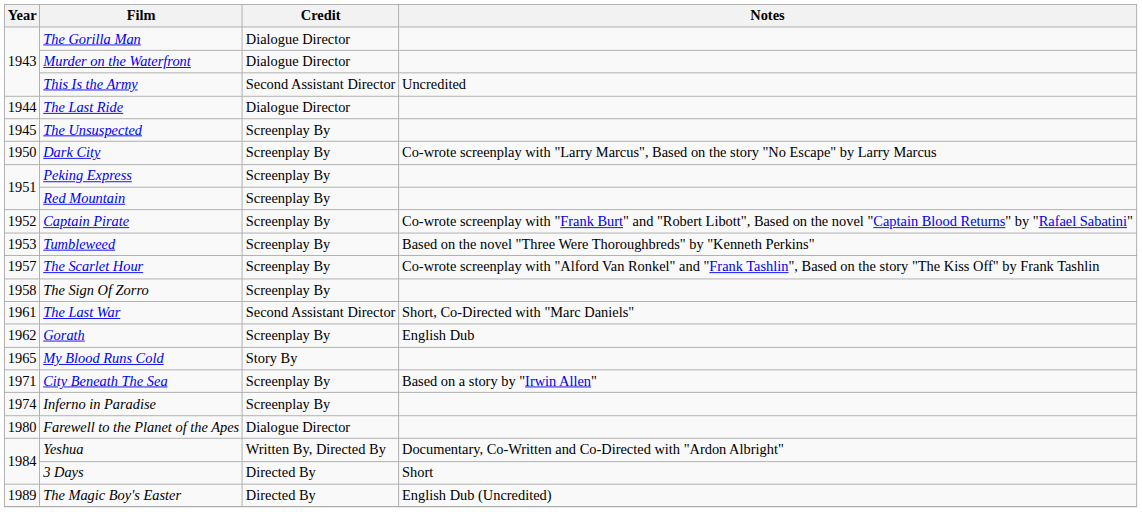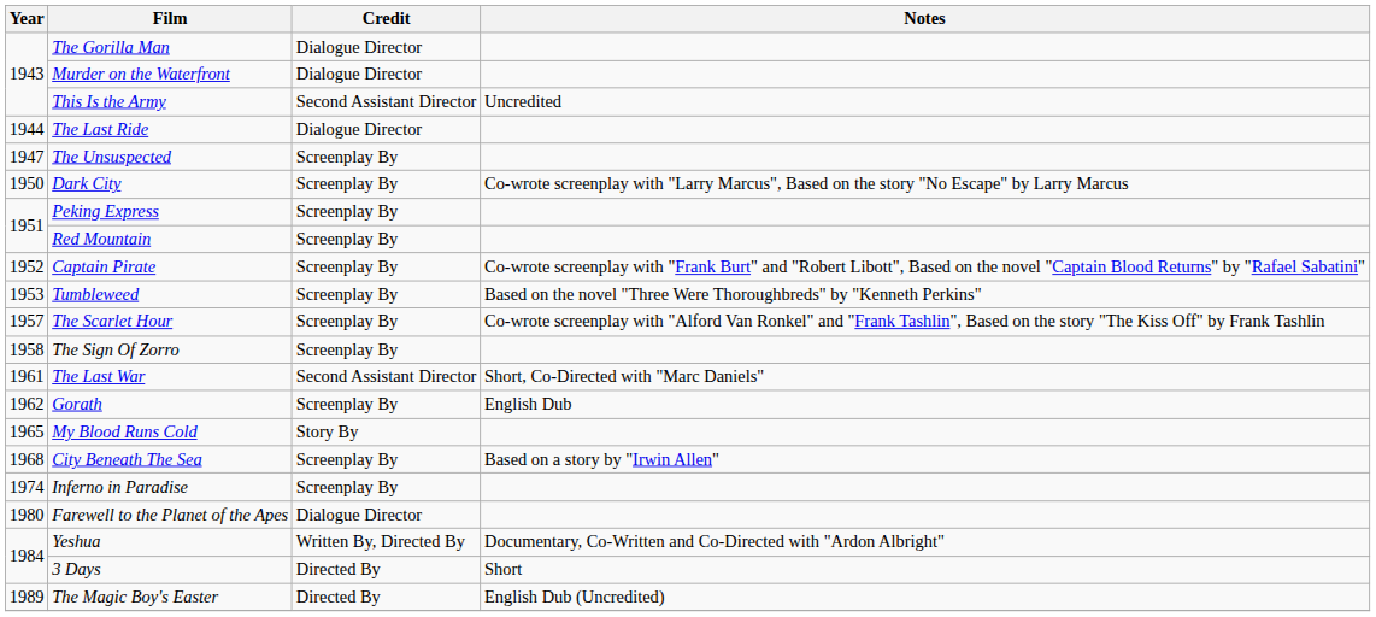 <table class="wikitable">
 <tr>
 <th>Year</th>
 <th>Film</th>
 <th>Credit</th>
 <th>Notes</th>
 </tr>
 <tr>
 <td rowspan="3">1943</td>
 <td><em><a href='#'>The Gorilla Man</a></em></td>
 <td>Dialogue Director</td>
 <td></td>
 </tr>
 <tr>
 <td><em><a href='#'>Murder on the Waterfront</a></em></td>
 <td>Dialogue Director</td>
 <td></td>
 </tr>
 <tr>
 <td><em><a href='#'>This Is the Army</a></em></td>
 <td>Second Assistant Director</td>
 <td>Uncredited</td>
 </tr>
 <tr>
 <td>1944</td>
 <td><em><a href='#'>The Last Ride</a></em></td>
 <td>Dialogue Director</td>
 <td></td>
 </tr>
 <tr>
-<td>1945</td>
+<td>1947</td>
 <td><em><a href='#'>The Unsuspected</a></em></td>
 <td>Screenplay By</td>
 <td></td>
 </tr>
 <tr>
 <td>1950</td>
 <td><em><a href='#'>Dark City</a></em></td>
 <td>Screenplay By</td>
 <td>Co-wrote screenplay with "Larry Marcus", Based on the story "No Escape" by Larry Marcus</td>
 </tr>
 <tr>
 <td rowspan=2>1951</td>
 <td><em><a href='#'>Peking Express</a></em></td>
 <td>Screenplay By</td>
 <td></td>
 </tr>
 <tr>
 <td><em><a href='#'>Red Mountain</a></em></td>
 <td>Screenplay By</td>
 <td></td>
 </tr>
 <tr>
 <td>1952</td>
 <td><em><a href='#'>Captain Pirate</a></em></td>
 <td>Screenplay By</td>
 <td>Co-wrote screenplay with "<a href='#'>Frank Burt</a>" and "Robert Libott", Based on the novel "<a href='#'>Captain Blood Returns</a>" by "<a href='#'>Rafael Sabatini</a>"</td>
 </tr>
 <tr>
 <td>1953</td>
 <td><em><a href='#'>Tumbleweed</a></em></td>
 <td>Screenplay By</td>
 <td>Based on the novel "Three Were Thoroughbreds" by "Kenneth Perkins"</td>
 </tr>
 <tr>
 <td>1957</td>
 <td><em><a href='#'>The Scarlet Hour</a></em></td>
 <td>Screenplay By</td>
 <td>Co-wrote screenplay with "Alford Van Ronkel" and "<a href='#'>Frank Tashlin</a>", Based on the story "The Kiss Off" by Frank Tashlin</td>
 </tr>
 <tr>
 <td>1958</td>
 <td><em>The Sign Of Zorro</em></td>
 <td>Screenplay By</td>
 <td></td>
 </tr>
 <tr>
 <td>1961</td>
 <td><em><a href='#'>The Last War</a></em></td>
 <td>Second Assistant Director</td>
 <td>Short, Co-Directed with "Marc Daniels"</td>
 </tr>
 <tr>
 <td>1962</td>
 <td><em><a href='#'>Gorath</a></em></td>
 <td>Screenplay By</td>
 <td>English Dub</td>
 </tr>
 <tr>
 <td>1965</td>
 <td><em><a href='#'>My Blood Runs Cold</a></em></td>
 <td>Story By</td>
 <td></td>
 </tr>
 <tr>
-<td>1971</td>
+<td>1968</td>
 <td><em><a href='#'>City Beneath The Sea</a></em></td>
 <td>Screenplay By</td>
 <td>Based on a story by "<a href='#'>Irwin Allen</a>"</td>
 </tr>
 <tr>
 <td>1974</td>
 <td><em>Inferno in Paradise</em></td>
 <td>Screenplay By</td>
 <td></td>
 </tr>
 <tr>
 <td>1980</td>
 <td><em>Farewell to the Planet of the Apes</em></td>
 <td>Dialogue Director</td>
 <td></td>
 </tr>
 <tr>
 <td rowspan=2>1984</td>
 <td><em>Yeshua</em></td>
 <td>Written By, Directed By</td>
 <td>Documentary, Co-Written and Co-Directed with "Ardon Albright"</td>
 </tr>
 <tr>
 <td><em>3 Days</em></td>
 <td>Directed By</td>
 <td>Short</td>
 </tr>
 <tr>
 <td>1989</td>
 <td><em>The Magic Boy's Easter</em></td>
 <td>Directed By</td>
 <td>English Dub (Uncredited)</td>
 </tr>
 <tr>
 </tr>
 </table>
